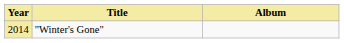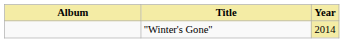 <table class="wikitable" style="text-align:center">
 <tr>
+<th width="200" style="background: #f4eca5">Album</th>
+<th width="250" style="background: #f4eca5">Title</th>
 <th width="35" style="background: #f4eca5">Year</th>
-<th width="250" style="background: #f4eca5">Title</th>
-<th width="200" style="background: #f4eca5">Album</th>
 </tr>
 <tr>
+<td></td>
+<td align="left">"Winter's Gone"</td>
 <td style="background: #f4eca5">2014</td>
-<td align="left">"Winter's Gone"</td>
-<td></td>
 </tr>
 </table>
